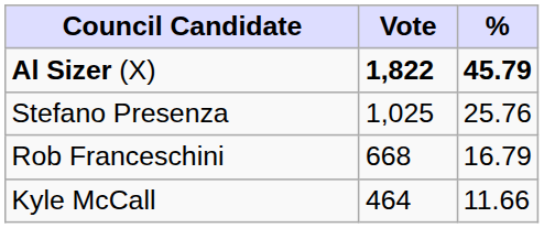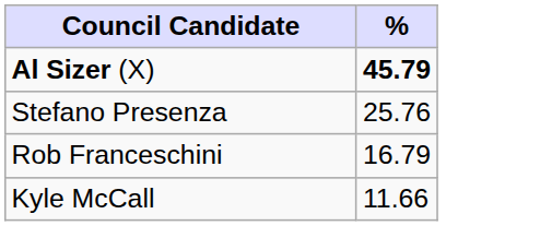 <table class="wikitable">
 <tr>
 <th style="background:#ddf; width:200px;">Council Candidate</th>
-<th style="background:#ddf; width:50px;">Vote</th>
 <th style="background:#ddf; width:30px;">%</th>
 </tr>
 <tr>
 <td><strong>Al Sizer</strong> (X)</td>
-<td><strong>1,822</strong></td>
 <td><strong>45.79</strong></td>
 </tr>
 <tr>
 <td>Stefano Presenza</td>
-<td>1,025</td>
 <td>25.76</td>
 </tr>
 <tr>
 <td>Rob Franceschini</td>
-<td>668</td>
 <td>16.79</td>
 </tr>
 <tr>
 <td>Kyle McCall</td>
-<td>464</td>
 <td>11.66</td>
 </tr>
 </table>
